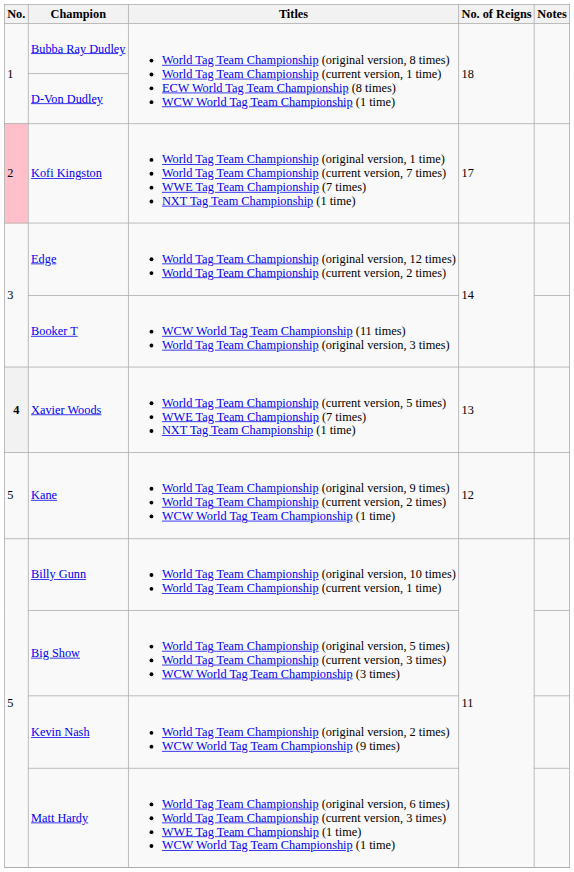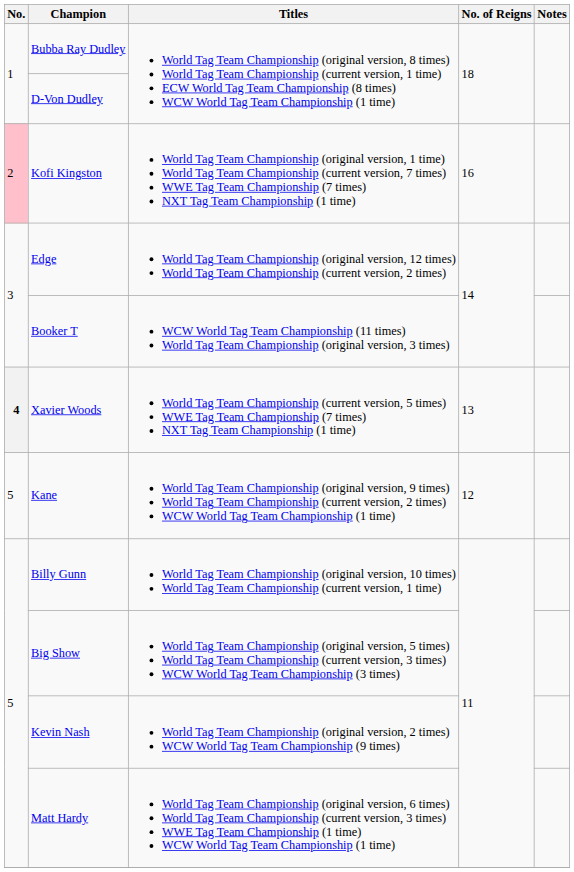 <table class="wikitable">
 <tr>
 <th>No.</th>
 <th>Champion</th>
 <th>Titles</th>
 <th>No. of Reigns</th>
 <th>Notes</th>
 </tr>
 <tr>
 <td rowspan=2>1</td>
 <td><a href='#'>Bubba Ray Dudley</a></td>
 <td rowspan=2><br><ul><li><a href='#'>World Tag Team Championship</a> (original version, 8 times)</li><li><a href='#'>World Tag Team Championship</a> (current version, 1 time)</li><li><a href='#'>ECW World Tag Team Championship</a> (8 times)</li><li><a href='#'>WCW World Tag Team Championship</a> (1 time)</li></ul></td>
 <td rowspan=2>18</td>
 <td rowspan=2></td>
 </tr>
 <tr>
 <td><a href='#'>D-Von Dudley</a></td>
 </tr>
 <tr>
 <td style="background: pink;">2</td>
 <td><a href='#'>Kofi Kingston</a></td>
 <td><br><ul><li><a href='#'>World Tag Team Championship</a> (original version, 1 time)</li><li><a href='#'>World Tag Team Championship</a> (current version, 7 times)</li><li><a href='#'>WWE Tag Team Championship</a> (7 times)</li><li><a href='#'>NXT Tag Team Championship</a> (1 time)</li></ul></td>
-<td>17</td>
+<td>16</td>
 <td></td>
 </tr>
 <tr>
 <td rowspan=2>3</td>
 <td><a href='#'>Edge</a></td>
 <td><br><ul><li><a href='#'>World Tag Team Championship</a> (original version, 12 times)</li><li><a href='#'>World Tag Team Championship</a> (current version, 2 times)</li></ul></td>
 <td rowspan=2>14</td>
 <td></td>
 </tr>
 <tr>
 <td><a href='#'>Booker T</a></td>
 <td><br><ul><li><a href='#'>WCW World Tag Team Championship</a> (11 times)</li><li><a href='#'>World Tag Team Championship</a> (original version, 3 times)</li></ul></td>
 <td></td>
 </tr>
 <tr>
 <th>4</th>
 <td><a href='#'>Xavier Woods</a></td>
 <td><br><ul><li><a href='#'>World Tag Team Championship</a> (current version, 5 times)</li><li><a href='#'>WWE Tag Team Championship</a> (7 times)</li><li><a href='#'>NXT Tag Team Championship</a> (1 time)</li></ul></td>
 <td>13</td>
 <td></td>
 </tr>
 <tr>
 <td>5</td>
 <td><a href='#'>Kane</a></td>
 <td><br><ul><li><a href='#'>World Tag Team Championship</a> (original version, 9 times)</li><li><a href='#'>World Tag Team Championship</a> (current version, 2 times)</li><li><a href='#'>WCW World Tag Team Championship</a> (1 time)</li></ul></td>
 <td>12</td>
 <td></td>
 </tr>
 <tr>
 <td rowspan=4>5</td>
 <td><a href='#'>Billy Gunn</a></td>
 <td><br><ul><li><a href='#'>World Tag Team Championship</a> (original version, 10 times)</li><li><a href='#'>World Tag Team Championship</a> (current version, 1 time)</li></ul></td>
 <td rowspan=4>11</td>
 <td></td>
 </tr>
 <tr>
 <td><a href='#'>Big Show</a></td>
 <td><br><ul><li><a href='#'>World Tag Team Championship</a> (original version, 5 times)</li><li><a href='#'>World Tag Team Championship</a> (current version, 3 times)</li><li><a href='#'>WCW World Tag Team Championship</a> (3 times)</li></ul></td>
 <td></td>
 </tr>
 <tr>
 <td><a href='#'>Kevin Nash</a></td>
 <td><br><ul><li><a href='#'>World Tag Team Championship</a> (original version, 2 times)</li><li><a href='#'>WCW World Tag Team Championship</a> (9 times)</li></ul></td>
 <td></td>
 </tr>
 <tr>
 <td><a href='#'>Matt Hardy</a></td>
 <td><br><ul><li><a href='#'>World Tag Team Championship</a> (original version, 6 times)</li><li><a href='#'>World Tag Team Championship</a> (current version, 3 times)</li><li><a href='#'>WWE Tag Team Championship</a> (1 time)</li><li><a href='#'>WCW World Tag Team Championship</a> (1 time)</li></ul></td>
 <td></td>
 </tr>
 <tr>
 </tr>
 </table>
